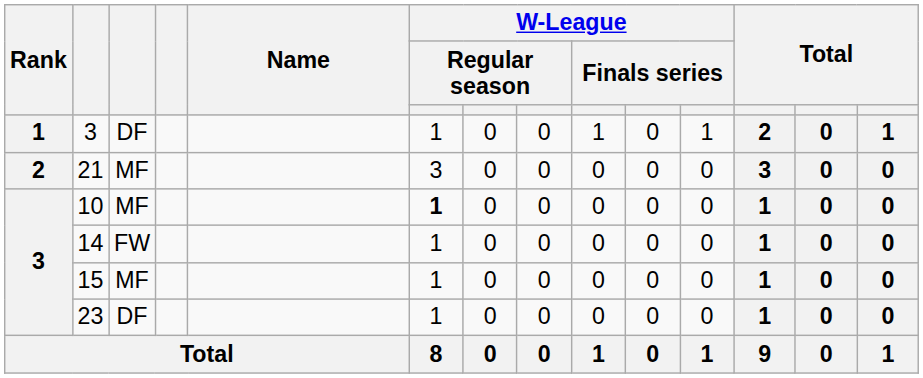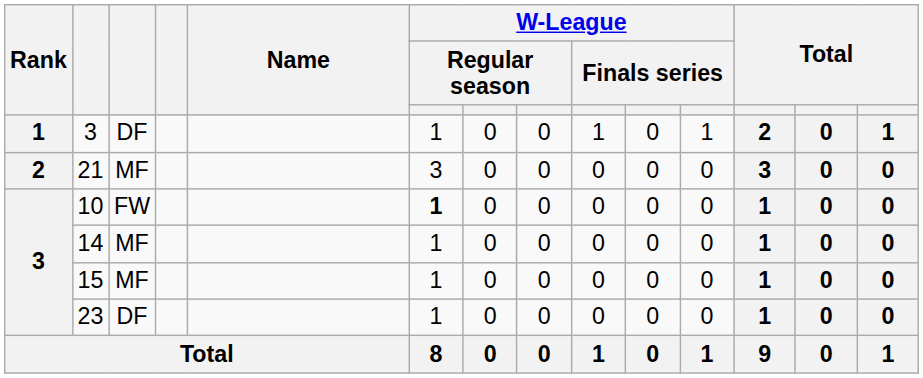 <table class="wikitable sortable" style="text-align:center;">
 <tr>
 <th rowspan="3" width="15">Rank</th>
 <th rowspan="3" width="15"></th>
 <th rowspan="3" width="15"></th>
 <th rowspan="3" width="15"></th>
 <th rowspan="3" width="145">Name</th>
 <th colspan="6" width="120"><a href='#'>W-League</a></th>
 <th colspan="3" rowspan="2" width="120">Total</th>
 </tr>
 <tr>
 <th colspan="3">Regular season</th>
 <th colspan="3">Finals series</th>
 </tr>
 <tr>
 <th style="width:30px"></th>
 <th style="width:30px"></th>
 <th style="width:30px"></th>
 <th style="width:30px"></th>
 <th style="width:30px"></th>
 <th style="width:30px"></th>
 <th style="width:30px"></th>
 <th style="width:30px"></th>
 <th style="width:30px"></th>
 </tr>
 <tr>
 <th>1</th>
 <td>3</td>
 <td>DF</td>
 <td></td>
 <td align="left"><br></td>
 <td>1</td>
 <td>0</td>
 <td>0<br></td>
 <td>1</td>
 <td>0</td>
 <td>1<br></td>
 <th>2</th>
 <th>0</th>
 <th>1</th>
 </tr>
 <tr>
 <th>2</th>
 <td>21</td>
 <td>MF</td>
 <td></td>
 <td align="left"><br></td>
 <td>3</td>
 <td>0</td>
 <td>0<br></td>
 <td>0</td>
 <td>0</td>
 <td>0<br></td>
 <th>3</th>
 <th>0</th>
 <th>0</th>
 </tr>
 <tr>
 <th rowspan="4">3</th>
 <td>10</td>
-<td>MF</td>
+<td>FW</td>
 <td></td>
 <td align="left"><br></td>
 <td><strong>1</strong></td>
 <td>0</td>
 <td>0<br></td>
 <td>0</td>
 <td>0</td>
 <td>0<br></td>
 <th>1</th>
 <th>0</th>
 <th>0</th>
 </tr>
 <tr>
 <td>14</td>
-<td>FW</td>
+<td>MF</td>
 <td></td>
 <td align="left"><br></td>
 <td>1</td>
 <td>0</td>
 <td>0<br></td>
 <td>0</td>
 <td>0</td>
 <td>0<br></td>
 <th>1</th>
 <th>0</th>
 <th>0</th>
 </tr>
 <tr>
 <td>15</td>
 <td>MF</td>
 <td></td>
 <td align="left"><br></td>
 <td>1</td>
 <td>0</td>
 <td>0<br></td>
 <td>0</td>
 <td>0</td>
 <td>0<br></td>
 <th>1</th>
 <th>0</th>
 <th>0</th>
 </tr>
 <tr>
 <td>23</td>
 <td>DF</td>
 <td></td>
 <td align="left"><br></td>
 <td>1</td>
 <td>0</td>
 <td>0<br></td>
 <td>0</td>
 <td>0</td>
 <td>0<br></td>
 <th>1</th>
 <th>0</th>
 <th>0</th>
 </tr>
 <tr>
 <th colspan="5">Total<br></th>
 <th>8</th>
 <th>0</th>
 <th>0<br></th>
 <th>1</th>
 <th>0</th>
 <th>1<br></th>
 <th>9</th>
 <th>0</th>
 <th>1</th>
 </tr>
 </table>
